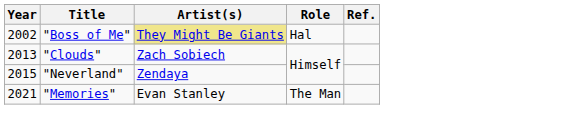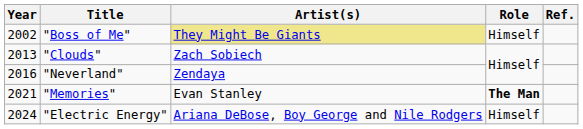 <table class="wikitable sortable">
 <tr>
 <th>Year</th>
 <th>Title</th>
 <th>Artist(s)</th>
 <th>Role</th>
 <th>Ref.</th>
 </tr>
 <tr>
 <td>2002</td>
 <td>"<a href='#'>Boss of Me</a>"</td>
 <td style="background: khaki;"><a href='#'>They Might Be Giants</a></td>
-<td>Hal</td>
+<td>Himself</td>
 <td style="text-align:center;"></td>
 </tr>
 <tr>
 <td>2013</td>
 <td>"<a href='#'>Clouds</a>" </td>
 <td><a href='#'>Zach Sobiech</a></td>
 <td rowspan="2">Himself</td>
 <td style="text-align:center;"></td>
 </tr>
 <tr>
-<td>2015</td>
+<td>2016</td>
 <td>"Neverland"</td>
 <td><a href='#'>Zendaya</a></td>
 <td style="text-align:center;"></td>
 </tr>
 <tr>
 <td>2021</td>
 <td>"<a href='#'>Memories</a>"</td>
 <td>Evan Stanley</td>
-<td>The Man</td>
+<td><strong>The Man</strong></td>
+<td style="text-align:center;"></td>
+</tr>
+<tr>
+<td>2024</td>
+<td>"Electric Energy"</td>
+<td><a href='#'>Ariana DeBose</a>, <a href='#'>Boy George</a> and <a href='#'>Nile Rodgers</a></td>
+<td>Himself</td>
 <td style="text-align:center;"></td>
 </tr>
 </table>
